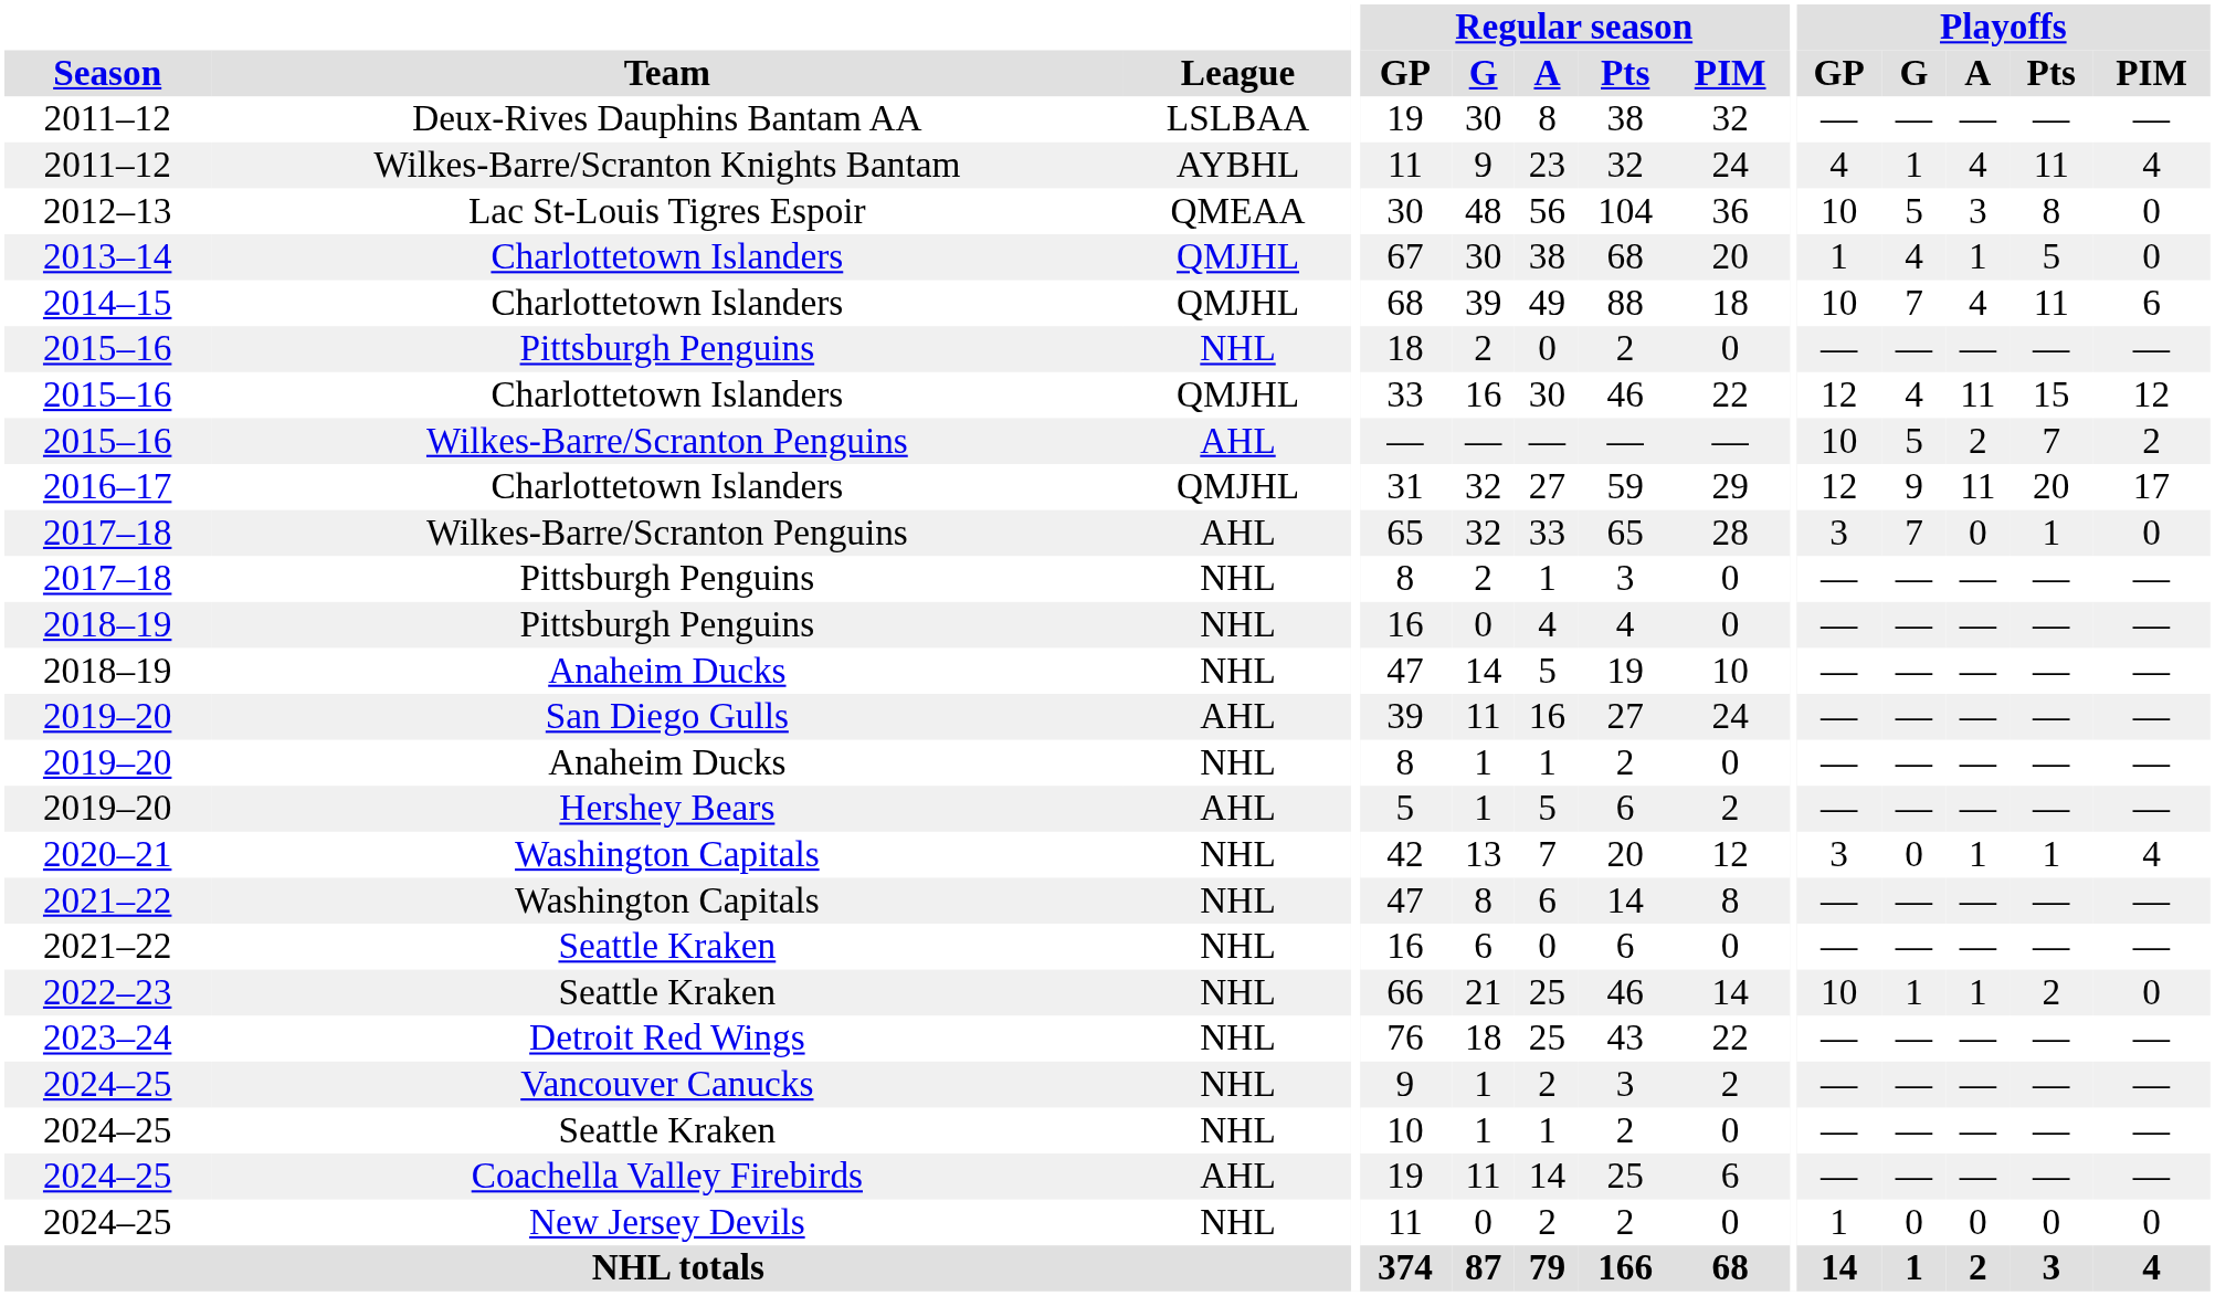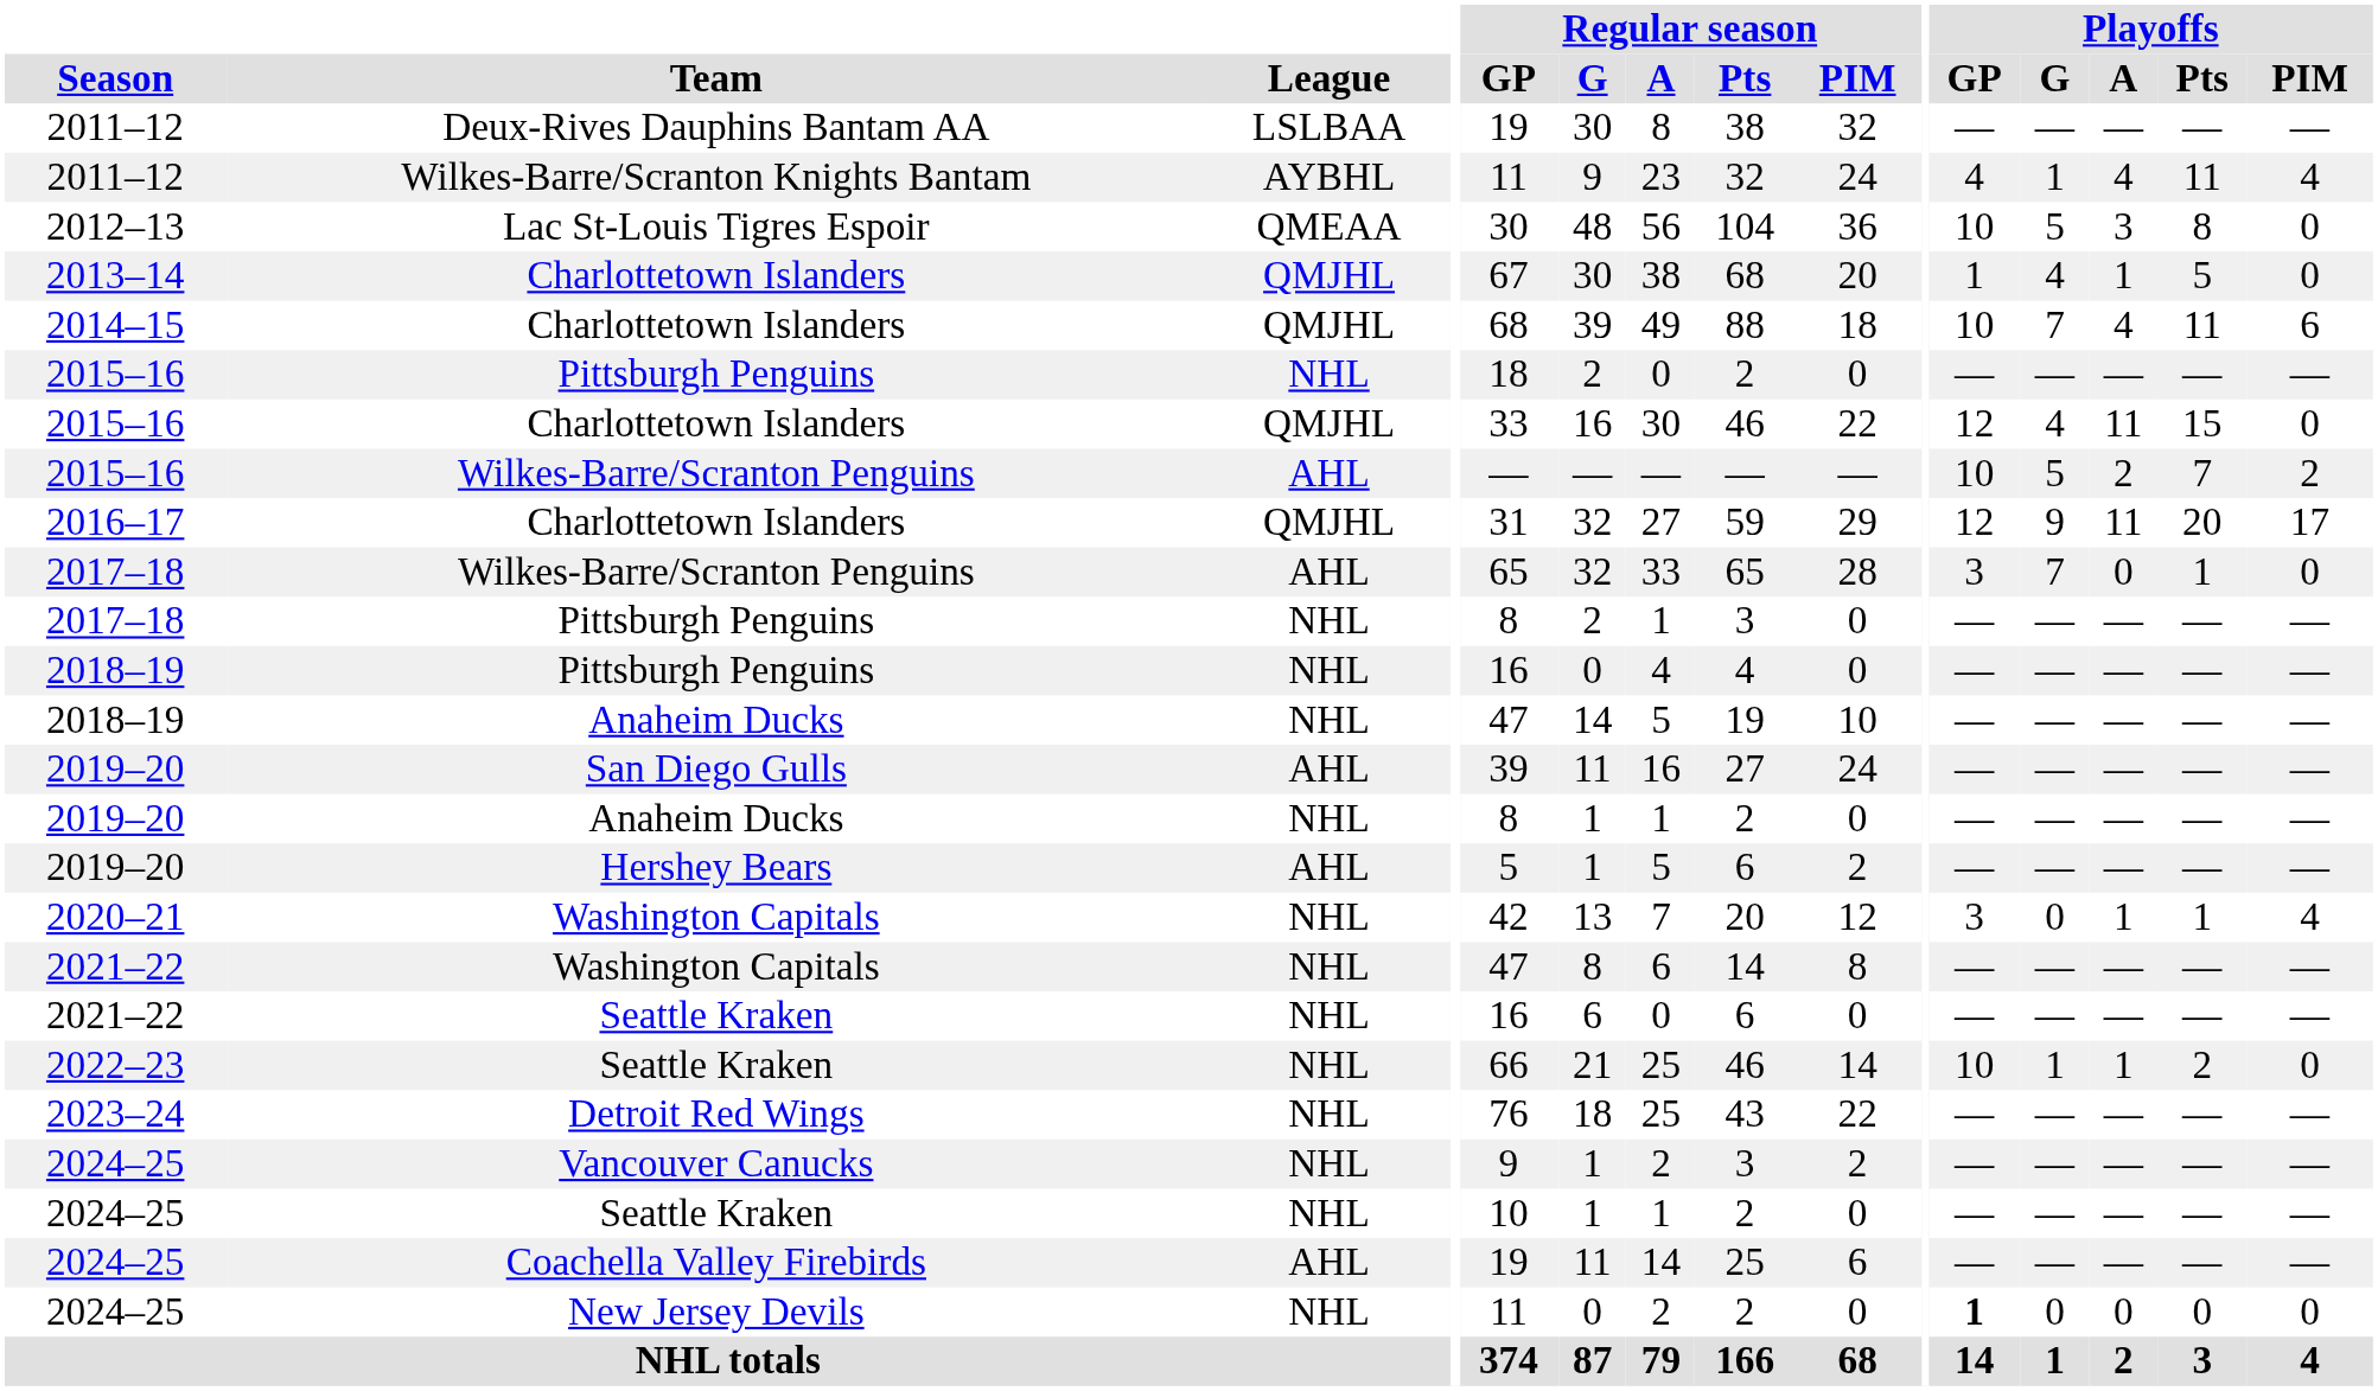 <table border="0" cellpadding="1" cellspacing="0" style="text-align:center; width:60em">
 <tr bgcolor="#e0e0e0">
 <th colspan="3" bgcolor="#ffffff"></th>
 <th rowspan="100" bgcolor="#ffffff"></th>
 <th colspan="5"><a href='#'>Regular season</a></th>
 <th rowspan="100" bgcolor="#ffffff"></th>
 <th colspan="5"><a href='#'>Playoffs</a></th>
 </tr>
 <tr bgcolor="#e0e0e0">
 <th><a href='#'>Season</a></th>
 <th>Team</th>
 <th>League</th>
 <th>GP</th>
 <th><a href='#'>G</a></th>
 <th><a href='#'>A</a></th>
 <th><a href='#'>Pts</a></th>
 <th><a href='#'>PIM</a></th>
 <th>GP</th>
 <th>G</th>
 <th>A</th>
 <th>Pts</th>
 <th>PIM</th>
 </tr>
 <tr>
 <td>2011–12</td>
 <td>Deux-Rives Dauphins Bantam AA</td>
 <td>LSLBAA</td>
 <td>19</td>
 <td>30</td>
 <td>8</td>
 <td>38</td>
 <td>32</td>
 <td>—</td>
 <td>—</td>
 <td>—</td>
 <td>—</td>
 <td>—</td>
 </tr>
 <tr bgcolor="#f0f0f0">
 <td>2011–12</td>
 <td>Wilkes-Barre/Scranton Knights Bantam</td>
 <td>AYBHL</td>
 <td>11</td>
 <td>9</td>
 <td>23</td>
 <td>32</td>
 <td>24</td>
 <td>4</td>
 <td>1</td>
 <td>4</td>
 <td>11</td>
 <td>4</td>
 </tr>
 <tr>
 <td>2012–13</td>
 <td>Lac St-Louis Tigres Espoir</td>
 <td>QMEAA</td>
 <td>30</td>
 <td>48</td>
 <td>56</td>
 <td>104</td>
 <td>36</td>
 <td>10</td>
 <td>5</td>
 <td>3</td>
 <td>8</td>
 <td>0</td>
 </tr>
 <tr bgcolor="#f0f0f0">
 <td><a href='#'>2013–14</a></td>
 <td><a href='#'>Charlottetown Islanders</a></td>
 <td><a href='#'>QMJHL</a></td>
 <td>67</td>
 <td>30</td>
 <td>38</td>
 <td>68</td>
 <td>20</td>
 <td>1</td>
 <td>4</td>
 <td>1</td>
 <td>5</td>
 <td>0</td>
 </tr>
 <tr>
 <td><a href='#'>2014–15</a></td>
 <td>Charlottetown Islanders</td>
 <td>QMJHL</td>
 <td>68</td>
 <td>39</td>
 <td>49</td>
 <td>88</td>
 <td>18</td>
 <td>10</td>
 <td>7</td>
 <td>4</td>
 <td>11</td>
 <td>6</td>
 </tr>
 <tr bgcolor="#f0f0f0">
 <td><a href='#'>2015–16</a></td>
 <td><a href='#'>Pittsburgh Penguins</a></td>
 <td><a href='#'>NHL</a></td>
 <td>18</td>
 <td>2</td>
 <td>0</td>
 <td>2</td>
 <td>0</td>
 <td>—</td>
 <td>—</td>
 <td>—</td>
 <td>—</td>
 <td>—</td>
 </tr>
 <tr>
 <td><a href='#'>2015–16</a></td>
 <td>Charlottetown Islanders</td>
 <td>QMJHL</td>
 <td>33</td>
 <td>16</td>
 <td>30</td>
 <td>46</td>
 <td>22</td>
 <td>12</td>
 <td>4</td>
 <td>11</td>
 <td>15</td>
-<td>12</td>
+<td>0</td>
 </tr>
 <tr bgcolor="#f0f0f0">
 <td><a href='#'>2015–16</a></td>
 <td><a href='#'>Wilkes-Barre/Scranton Penguins</a></td>
 <td><a href='#'>AHL</a></td>
 <td>—</td>
 <td>—</td>
 <td>—</td>
 <td>—</td>
 <td>—</td>
 <td>10</td>
 <td>5</td>
 <td>2</td>
 <td>7</td>
 <td>2</td>
 </tr>
 <tr>
 <td><a href='#'>2016–17</a></td>
 <td>Charlottetown Islanders</td>
 <td>QMJHL</td>
 <td>31</td>
 <td>32</td>
 <td>27</td>
 <td>59</td>
 <td>29</td>
 <td>12</td>
 <td>9</td>
 <td>11</td>
 <td>20</td>
 <td>17</td>
 </tr>
 <tr bgcolor="#f0f0f0">
 <td><a href='#'>2017–18</a></td>
 <td>Wilkes-Barre/Scranton Penguins</td>
 <td>AHL</td>
 <td>65</td>
 <td>32</td>
 <td>33</td>
 <td>65</td>
 <td>28</td>
 <td>3</td>
 <td>7</td>
 <td>0</td>
 <td>1</td>
 <td>0</td>
 </tr>
 <tr>
 <td><a href='#'>2017–18</a></td>
 <td>Pittsburgh Penguins</td>
 <td>NHL</td>
 <td>8</td>
 <td>2</td>
 <td>1</td>
 <td>3</td>
 <td>0</td>
 <td>—</td>
 <td>—</td>
 <td>—</td>
 <td>—</td>
 <td>—</td>
 </tr>
 <tr bgcolor="#f0f0f0">
 <td><a href='#'>2018–19</a></td>
 <td>Pittsburgh Penguins</td>
 <td>NHL</td>
 <td>16</td>
 <td>0</td>
 <td>4</td>
 <td>4</td>
 <td>0</td>
 <td>—</td>
 <td>—</td>
 <td>—</td>
 <td>—</td>
 <td>—</td>
 </tr>
 <tr>
 <td>2018–19</td>
 <td><a href='#'>Anaheim Ducks</a></td>
 <td>NHL</td>
 <td>47</td>
 <td>14</td>
 <td>5</td>
 <td>19</td>
 <td>10</td>
 <td>—</td>
 <td>—</td>
 <td>—</td>
 <td>—</td>
 <td>—</td>
 </tr>
 <tr bgcolor="#f0f0f0">
 <td><a href='#'>2019–20</a></td>
 <td><a href='#'>San Diego Gulls</a></td>
 <td>AHL</td>
 <td>39</td>
 <td>11</td>
 <td>16</td>
 <td>27</td>
 <td>24</td>
 <td>—</td>
 <td>—</td>
 <td>—</td>
 <td>—</td>
 <td>—</td>
 </tr>
 <tr>
 <td><a href='#'>2019–20</a></td>
 <td>Anaheim Ducks</td>
 <td>NHL</td>
 <td>8</td>
 <td>1</td>
 <td>1</td>
 <td>2</td>
 <td>0</td>
 <td>—</td>
 <td>—</td>
 <td>—</td>
 <td>—</td>
 <td>—</td>
 </tr>
 <tr bgcolor="#f0f0f0">
 <td>2019–20</td>
 <td><a href='#'>Hershey Bears</a></td>
 <td>AHL</td>
 <td>5</td>
 <td>1</td>
 <td>5</td>
 <td>6</td>
 <td>2</td>
 <td>—</td>
 <td>—</td>
 <td>—</td>
 <td>—</td>
 <td>—</td>
 </tr>
 <tr>
 <td><a href='#'>2020–21</a></td>
 <td><a href='#'>Washington Capitals</a></td>
 <td>NHL</td>
 <td>42</td>
 <td>13</td>
 <td>7</td>
 <td>20</td>
 <td>12</td>
 <td>3</td>
 <td>0</td>
 <td>1</td>
 <td>1</td>
 <td>4</td>
 </tr>
 <tr bgcolor="#f0f0f0">
 <td><a href='#'>2021–22</a></td>
 <td>Washington Capitals</td>
 <td>NHL</td>
 <td>47</td>
 <td>8</td>
 <td>6</td>
 <td>14</td>
 <td>8</td>
 <td>—</td>
 <td>—</td>
 <td>—</td>
 <td>—</td>
 <td>—</td>
 </tr>
 <tr>
 <td>2021–22</td>
 <td><a href='#'>Seattle Kraken</a></td>
 <td>NHL</td>
 <td>16</td>
 <td>6</td>
 <td>0</td>
 <td>6</td>
 <td>0</td>
 <td>—</td>
 <td>—</td>
 <td>—</td>
 <td>—</td>
 <td>—</td>
 </tr>
 <tr bgcolor="#f0f0f0">
 <td><a href='#'>2022–23</a></td>
 <td>Seattle Kraken</td>
 <td>NHL</td>
 <td>66</td>
 <td>21</td>
 <td>25</td>
 <td>46</td>
 <td>14</td>
 <td>10</td>
 <td>1</td>
 <td>1</td>
 <td>2</td>
 <td>0</td>
 </tr>
 <tr>
 <td><a href='#'>2023–24</a></td>
 <td><a href='#'>Detroit Red Wings</a></td>
 <td>NHL</td>
 <td>76</td>
 <td>18</td>
 <td>25</td>
 <td>43</td>
 <td>22</td>
 <td>—</td>
 <td>—</td>
 <td>—</td>
 <td>—</td>
 <td>—</td>
 </tr>
 <tr bgcolor="#f0f0f0">
 <td><a href='#'>2024–25</a></td>
 <td><a href='#'>Vancouver Canucks</a></td>
 <td>NHL</td>
 <td>9</td>
 <td>1</td>
 <td>2</td>
 <td>3</td>
 <td>2</td>
 <td>—</td>
 <td>—</td>
 <td>—</td>
 <td>—</td>
 <td>—</td>
 </tr>
 <tr>
 <td>2024–25</td>
 <td>Seattle Kraken</td>
 <td>NHL</td>
 <td>10</td>
 <td>1</td>
 <td>1</td>
 <td>2</td>
 <td>0</td>
 <td>—</td>
 <td>—</td>
 <td>—</td>
 <td>—</td>
 <td>—</td>
 </tr>
 <tr bgcolor="#f0f0f0">
 <td><a href='#'>2024–25</a></td>
 <td><a href='#'>Coachella Valley Firebirds</a></td>
 <td>AHL</td>
 <td>19</td>
 <td>11</td>
 <td>14</td>
 <td>25</td>
 <td>6</td>
 <td>—</td>
 <td>—</td>
 <td>—</td>
 <td>—</td>
 <td>—</td>
 </tr>
 <tr>
 <td>2024–25</td>
 <td><a href='#'>New Jersey Devils</a></td>
 <td>NHL</td>
 <td>11</td>
 <td>0</td>
 <td>2</td>
 <td>2</td>
 <td>0</td>
-<td>1</td>
+<td><strong>1</strong></td>
 <td>0</td>
 <td>0</td>
 <td>0</td>
 <td>0</td>
 </tr>
 <tr bgcolor="#e0e0e0">
 <th colspan="3">NHL totals</th>
 <th>374</th>
 <th>87</th>
 <th>79</th>
 <th>166</th>
 <th>68</th>
 <th>14</th>
 <th>1</th>
 <th>2</th>
 <th>3</th>
 <th>4</th>
 </tr>
 </table>
